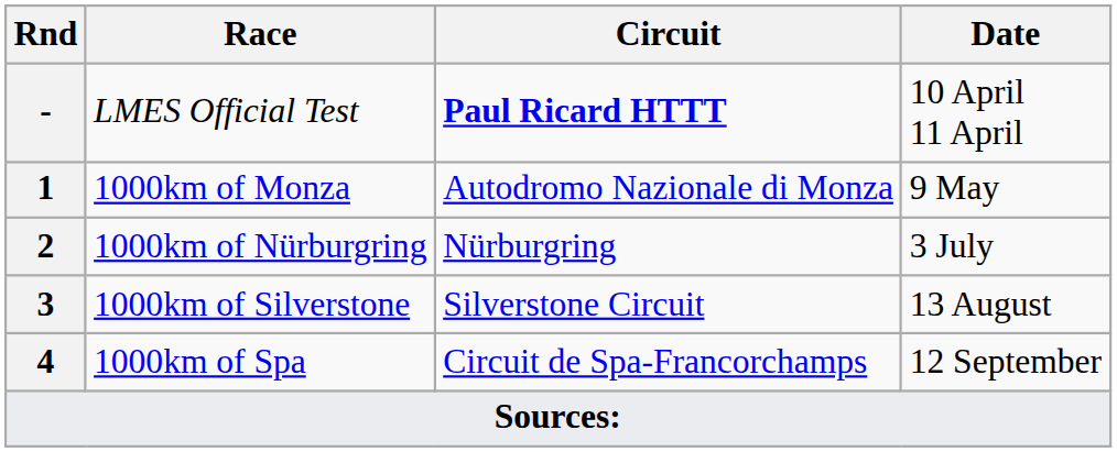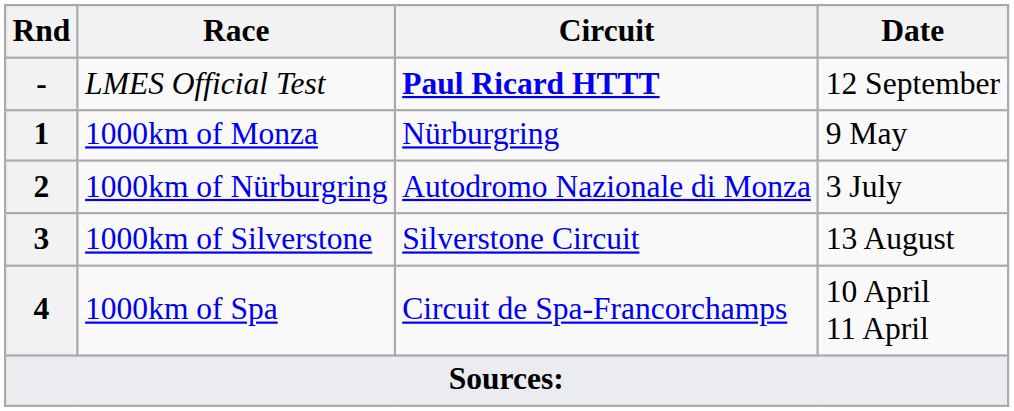 <table class="wikitable" style="font-size: 90%;">
 <tr>
 <th>Rnd</th>
 <th>Race</th>
 <th>Circuit</th>
 <th>Date</th>
 </tr>
 <tr>
 <th>-</th>
 <td> <em>LMES Official Test</em></td>
 <td><strong><a href='#'>Paul Ricard HTTT</a></strong></td>
-<td>10 April<br>11 April</td>
+<td>12 September</td>
 </tr>
 <tr>
 <th>1</th>
 <td> <a href='#'>1000km of Monza</a></td>
-<td><a href='#'>Autodromo Nazionale di Monza</a></td>
+<td><a href='#'>Nürburgring</a></td>
 <td>9 May</td>
 </tr>
 <tr>
 <th>2</th>
 <td> <a href='#'>1000km of Nürburgring</a></td>
-<td><a href='#'>Nürburgring</a></td>
+<td><a href='#'>Autodromo Nazionale di Monza</a></td>
 <td>3 July</td>
 </tr>
 <tr>
 <th>3</th>
 <td> <a href='#'>1000km of Silverstone</a></td>
 <td><a href='#'>Silverstone Circuit</a></td>
 <td>13 August</td>
 </tr>
 <tr>
 <th>4</th>
 <td> <a href='#'>1000km of Spa</a></td>
 <td><a href='#'>Circuit de Spa-Francorchamps</a></td>
-<td>12 September</td>
+<td>10 April<br>11 April</td>
 </tr>
 <tr class="sortbottom">
 <td colspan="4" style="background-color:#EAECF0;text-align:center"><strong>Sources:</strong></td>
 </tr>
 </table>
